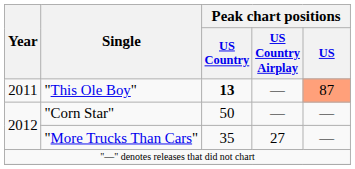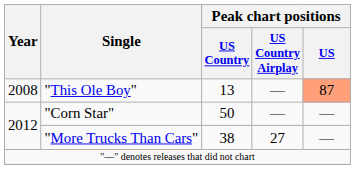 <table class="wikitable" style="text-align:center;">
 <tr>
 <th rowspan="2">Year</th>
 <th rowspan="2">Single</th>
 <th colspan="3">Peak chart positions</th>
 </tr>
 <tr style="font-size:smaller;">
 <th style="width:45px;"><a href='#'>US Country</a></th>
 <th style="width:45px;"><a href='#'>US Country Airplay</a></th>
 <th style="width:45px;"><a href='#'>US</a></th>
 </tr>
 <tr>
-<td>2011</td>
+<td>2008</td>
 <td style="text-align:left;">"<a href='#'>This Ole Boy</a>"</td>
-<td><strong>13</strong></td>
+<td>13</td>
 <td>—</td>
 <td style="background: lightsalmon;">87</td>
 </tr>
 <tr>
 <td rowspan="2">2012</td>
 <td style="text-align:left;">"Corn Star"</td>
 <td>50</td>
 <td>—</td>
 <td>—</td>
 </tr>
 <tr>
 <td style="text-align:left;">"<a href='#'>More Trucks Than Cars</a>"</td>
-<td>35</td>
+<td>38</td>
 <td>27</td>
 <td>—</td>
 </tr>
 <tr>
 <td colspan="5" style="font-size:8pt">"—" denotes releases that did not chart</td>
 </tr>
 <tr>
 </tr>
 </table>
